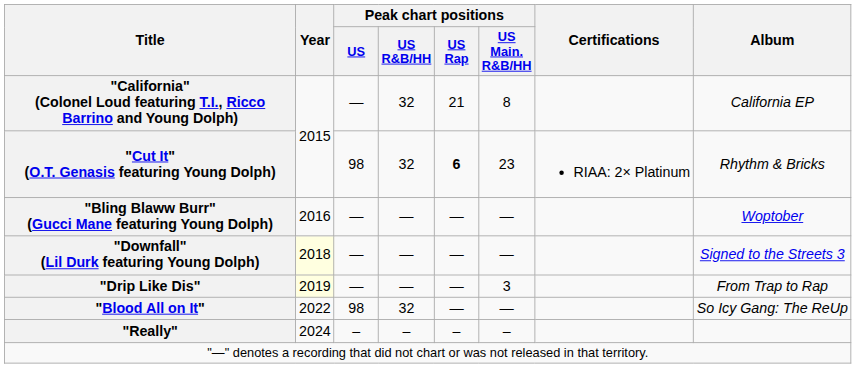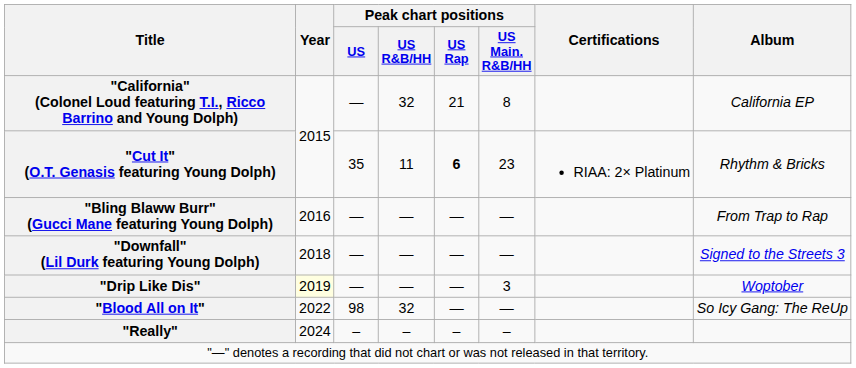 <table class="wikitable plainrowheaders" style="text-align:center;">
 <tr>
 <th scope="col" rowspan="2" style="width:20em;">Title</th>
 <th scope="col" rowspan="2">Year</th>
 <th colspan="4" scope="col">Peak chart positions</th>
 <th rowspan="2">Certifications</th>
 <th scope="col" rowspan="2">Album</th>
 </tr>
 <tr>
 <th style="width:3em; font-size:90%"><a href='#'>US</a><br></th>
 <th style="width:3em; font-size:90%"><a href='#'>US R&B/HH</a><br></th>
 <th style="width:3em; font-size:90%"><a href='#'>US Rap</a><br></th>
 <th style="width:3em; font-size:90%"><a href='#'>US<br>Main.<br>R&B/HH</a><br></th>
 </tr>
 <tr>
 <th scope="row">"California"<br><span>(Colonel Loud featuring <a href='#'>T.I.</a>, <a href='#'>Ricco Barrino</a> and Young Dolph)</span></th>
 <td rowspan="2">2015</td>
 <td>—</td>
 <td>32</td>
 <td>21</td>
 <td>8</td>
 <td></td>
 <td><em>California EP</em></td>
 </tr>
 <tr>
 <th scope="row">"<a href='#'>Cut It</a>"<br><span>(<a href='#'>O.T. Genasis</a> featuring Young Dolph)</span></th>
-<td>98</td>
-<td>32</td>
+<td>35</td>
+<td>11</td>
 <td><strong>6</strong></td>
 <td>23</td>
 <td><br><ul><li>RIAA: 2× Platinum</li></ul></td>
 <td><em>Rhythm & Bricks</em></td>
 </tr>
 <tr>
 <th scope="row">"Bling Blaww Burr"<br><span>(<a href='#'>Gucci Mane</a> featuring Young Dolph)</span></th>
 <td>2016</td>
 <td>—</td>
 <td>—</td>
 <td>—</td>
 <td>—</td>
 <td></td>
-<td><em><a href='#'>Woptober</a></em></td>
+<td><em>From Trap to Rap</em></td>
 </tr>
 <tr>
 <th scope="row">"Downfall"<br><span>(<a href='#'>Lil Durk</a> featuring Young Dolph)</span></th>
-<td rowpsan="1" style="background: lightyellow;">2018</td>
+<td rowpsan="1">2018</td>
 <td>—</td>
 <td>—</td>
 <td>—</td>
 <td>—</td>
 <td></td>
 <td><em><a href='#'>Signed to the Streets 3</a></em></td>
 </tr>
 <tr>
 <th scope="row">"Drip Like Dis"<br></th>
 <td style="background: lightyellow;">2019</td>
 <td>—</td>
 <td>—</td>
 <td>—</td>
 <td>3</td>
 <td></td>
-<td><em>From Trap to Rap</em></td>
+<td><em><a href='#'>Woptober</a></em></td>
 </tr>
 <tr>
 <th scope="row">"<a href='#'>Blood All on It</a>"<br></th>
 <td>2022</td>
 <td>98</td>
 <td>32</td>
 <td>—</td>
 <td>—</td>
 <td></td>
 <td><em>So Icy Gang: The ReUp</em></td>
 </tr>
 <tr>
 <th scope="row">"Really" <br></th>
 <td>2024</td>
 <td>–</td>
 <td>–</td>
 <td>–</td>
 <td>–</td>
 <td></td>
 <td></td>
 </tr>
 <tr>
 <td colspan="8" style="font-size:90%">"—" denotes a recording that did not chart or was not released in that territory.</td>
 </tr>
 </table>
